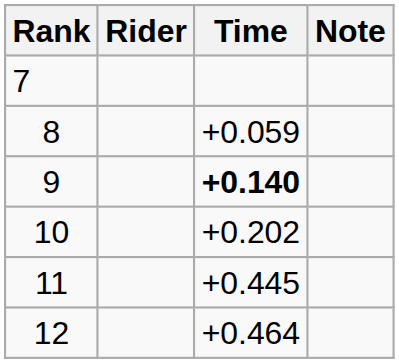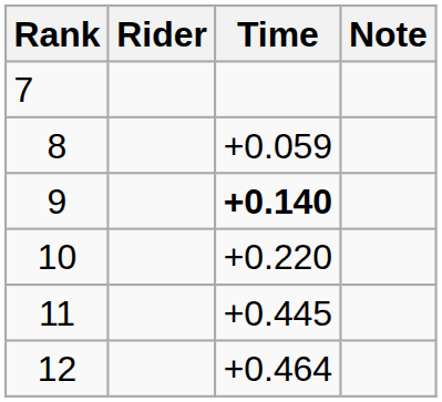 <table class="wikitable" style="font-size:95%" style="text-align:center; width:35em;">
 <tr>
 <th>Rank</th>
 <th>Rider</th>
 <th>Time</th>
 <th>Note</th>
 </tr>
 <tr>
 <td>7</td>
 <td align=left></td>
 <td></td>
 <td></td>
 </tr>
 <tr>
 <td align=center>8</td>
 <td align=left></td>
 <td>+0.059</td>
 <td></td>
 </tr>
 <tr>
 <td align=center>9</td>
 <td align=left></td>
 <td><strong>+0.140</strong></td>
 <td></td>
 </tr>
 <tr>
 <td align=center>10</td>
 <td align=left></td>
-<td>+0.202</td>
+<td>+0.220</td>
 <td></td>
 </tr>
 <tr>
 <td align=center>11</td>
 <td align=left></td>
 <td>+0.445</td>
 <td></td>
 </tr>
 <tr>
 <td align=center>12</td>
 <td align=left></td>
 <td>+0.464</td>
 <td></td>
 </tr>
 </table>
